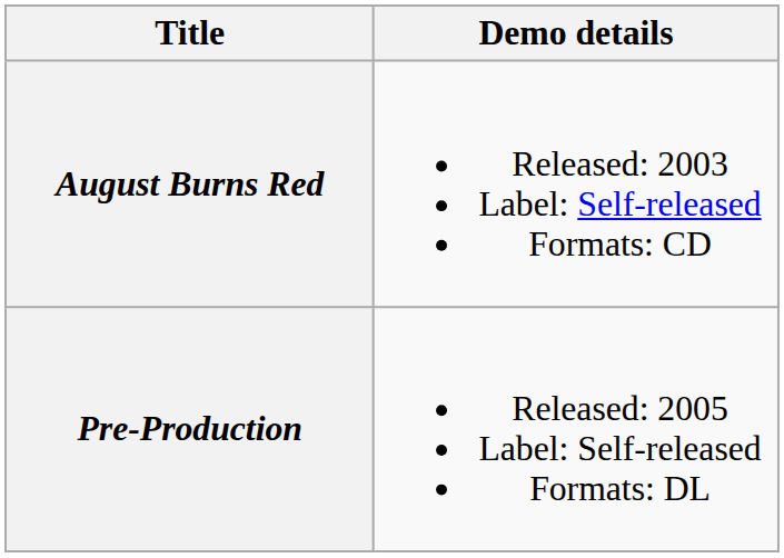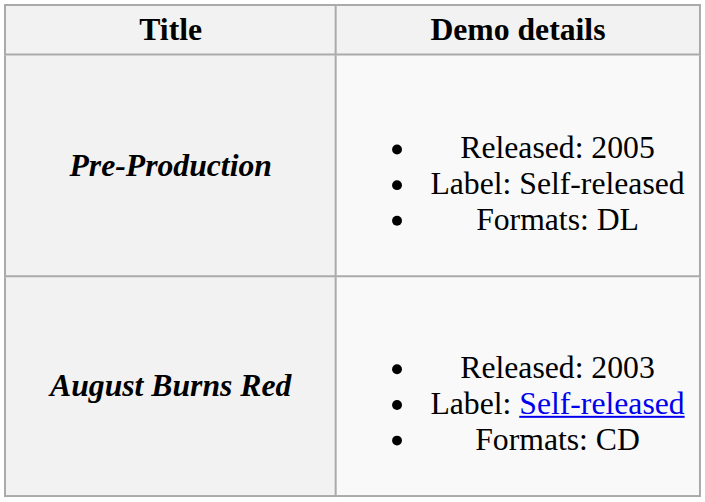 <table class="wikitable plainrowheaders" style="text-align:center;">
 <tr>
 <th scope="col" style="width:10em;">Title</th>
 <th scope="col" style="width:11em;">Demo details</th>
 </tr>
 <tr>
+<th scope="row"><em>Pre-Production</em></th>
+<td><br><ul><li>Released: 2005</li><li>Label: Self-released</li><li>Formats: DL</li></ul></td>
+</tr>
+<tr>
 <th scope="row"><em>August Burns Red</em></th>
 <td><br><ul><li>Released: 2003</li><li>Label: <a href='#'>Self-released</a></li><li>Formats: CD</li></ul></td>
 </tr>
-<tr>
-<th scope="row"><em>Pre-Production</em></th>
-<td><br><ul><li>Released: 2005</li><li>Label: Self-released</li><li>Formats: DL</li></ul></td>
-</tr>
 </table>
